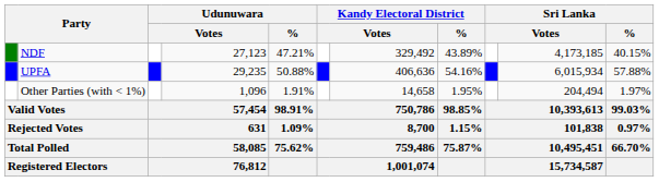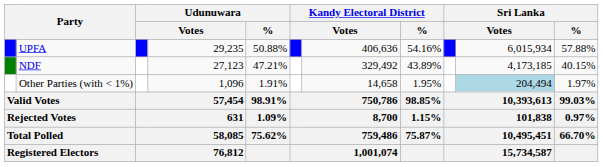 <table class="wikitable">
 <tr>
 <th colspan="2" width="144px"rowspan="2">Party</th>
 <th colspan="3" width="216px">Udunuwara</th>
 <th colspan="3" width="216px"><a href='#'>Kandy Electoral District</a></th>
 <th colspan="3" width="216px">Sri Lanka</th>
 </tr>
 <tr>
 <th colspan="2" width="144px">Votes</th>
 <th>%</th>
 <th colspan="2" width="144px">Votes</th>
 <th>%</th>
 <th colspan="2" width="144px">Votes</th>
 <th>%</th>
 </tr>
 <tr>
+<td style="background-color:blue;" width="10px"></td>
+<td style="text-align:left;"><a href='#'>UPFA</a></td>
+<td style="background-color:blue;" width="10px"></td>
+<td style="text-align:right;">29,235</td>
+<td style="text-align:right;">50.88%</td>
+<td style="background-color:blue;" width="10px"></td>
+<td style="text-align:right;">406,636</td>
+<td style="text-align:right;">54.16%</td>
+<td style="background-color:blue;" width="10px"></td>
+<td style="text-align:right;">6,015,934</td>
+<td style="text-align:right;">57.88%</td>
+</tr>
+<tr>
 <td style="background-color:green;" width="10px"></td>
 <td style="text-align:left;"><a href='#'>NDF</a></td>
 <td style="background-color:white;" width="10px"></td>
 <td style="text-align:right;">27,123</td>
 <td style="text-align:right;">47.21%</td>
 <td style="background-color:white;" width="10px"></td>
 <td style="text-align:right;">329,492</td>
 <td style="text-align:right;">43.89%</td>
 <td style="background-color:white;" width="10px"></td>
 <td style="text-align:right;">4,173,185</td>
 <td style="text-align:right;">40.15%</td>
 </tr>
 <tr>
-<td style="background-color:blue;" width="10px"></td>
-<td style="text-align:left;"><a href='#'>UPFA</a></td>
-<td style="background-color:blue;" width="10px"></td>
-<td style="text-align:right;">29,235</td>
-<td style="text-align:right;">50.88%</td>
-<td style="background-color:blue;" width="10px"></td>
-<td style="text-align:right;">406,636</td>
-<td style="text-align:right;">54.16%</td>
-<td style="background-color:blue;" width="10px"></td>
-<td style="text-align:right;">6,015,934</td>
-<td style="text-align:right;">57.88%</td>
-</tr>
-<tr>
 <td style="background-color:white;" width="10px"></td>
 <td style="text-align:left;">Other Parties (with < 1%)</td>
 <td style="background-color:white;" width="10px"></td>
 <td style="text-align:right;">1,096</td>
 <td style="text-align:right;">1.91%</td>
 <td style="background-color:white;" width="10px"></td>
 <td style="text-align:right;">14,658</td>
 <td style="text-align:right;">1.95%</td>
 <td style="background-color:white;" width="10px"></td>
-<td style="text-align:right;">204,494</td>
+<td style="background: lightblue; text-align:right;">204,494</td>
 <td style="text-align:right;">1.97%</td>
 </tr>
 <tr>
 <th colspan="2" width="144px"style="text-align:left;">Valid Votes</th>
 <th style="text-align:right;"colspan="2" width="144px">57,454</th>
 <th style="text-align:right;">98.91%</th>
 <th style="text-align:right;"colspan="2" width="144px">750,786</th>
 <th style="text-align:right;">98.85%</th>
 <th style="text-align:right;"colspan="2" width="144px">10,393,613</th>
 <th style="text-align:right;">99.03%</th>
 </tr>
 <tr>
 <th colspan="2" width="144px"style="text-align:left;">Rejected Votes</th>
 <th style="text-align:right;"colspan="2" width="144px">631</th>
 <th style="text-align:right;">1.09%</th>
 <th style="text-align:right;"colspan="2" width="144px">8,700</th>
 <th style="text-align:right;">1.15%</th>
 <th style="text-align:right;"colspan="2" width="144px">101,838</th>
 <th style="text-align:right;">0.97%</th>
 </tr>
 <tr>
 <th colspan="2" width="144px"style="text-align:left;">Total Polled</th>
 <th style="text-align:right;"colspan="2" width="144px">58,085</th>
 <th style="text-align:right;">75.62%</th>
 <th style="text-align:right;"colspan="2" width="144px">759,486</th>
 <th style="text-align:right;">75.87%</th>
 <th style="text-align:right;"colspan="2" width="144px">10,495,451</th>
 <th style="text-align:right;">66.70%</th>
 </tr>
 <tr>
 <th colspan="2" width="144px"style="text-align:left;">Registered Electors</th>
 <th style="text-align:right;"colspan="2" width="144px">76,812</th>
 <th></th>
 <th style="text-align:right;"colspan="2" width="144px">1,001,074</th>
 <th></th>
 <th style="text-align:right;"colspan="2" width="144px">15,734,587</th>
 <th></th>
 </tr>
 </table>
